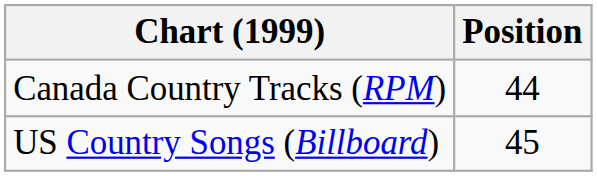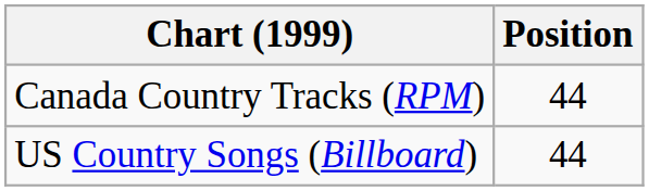 <table class="wikitable sortable">
 <tr>
 <th scope="col">Chart (1999)</th>
 <th scope="col">Position</th>
 </tr>
 <tr>
 <td>Canada Country Tracks (<em><a href='#'>RPM</a></em>)</td>
 <td align="center">44</td>
 </tr>
 <tr>
 <td>US <a href='#'>Country Songs</a> (<em><a href='#'>Billboard</a></em>)</td>
-<td align="center">45</td>
+<td align="center">44</td>
 </tr>
 </table>
